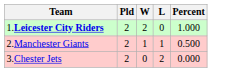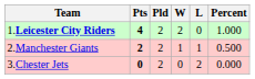 <table class="wikitable" style="text-align: center;">
 <tr>
 <th width="175">Team</th>
+<th width="20" abbr="Points">Pts</th>
 <th width="20" abbr="Played">Pld</th>
 <th width="20" abbr="Won">W</th>
 <th width="20" abbr="Lost">L</th>
 <th width="20" abbr="Percentage">Percent</th>
 </tr>
 <tr style="background: #ccffcc;">
 <td style="text-align:left;">1.<strong><a href='#'>Leicester City Riders</a></strong></td>
+<td><strong>4</strong></td>
 <td>2</td>
 <td>2</td>
 <td>0</td>
 <td>1.000</td>
 </tr>
 <tr style="background: #ffcccc;">
 <td style="text-align:left;">2.<a href='#'>Manchester Giants</a></td>
+<td><strong>2</strong></td>
 <td>2</td>
 <td>1</td>
 <td>1</td>
 <td>0.500</td>
 </tr>
 <tr style="background: #ffcccc;">
 <td style="text-align:left;">3.<a href='#'>Chester Jets</a></td>
+<td><strong>0</strong></td>
 <td>2</td>
 <td>0</td>
 <td>2</td>
 <td>0.000</td>
 </tr>
 </table>
